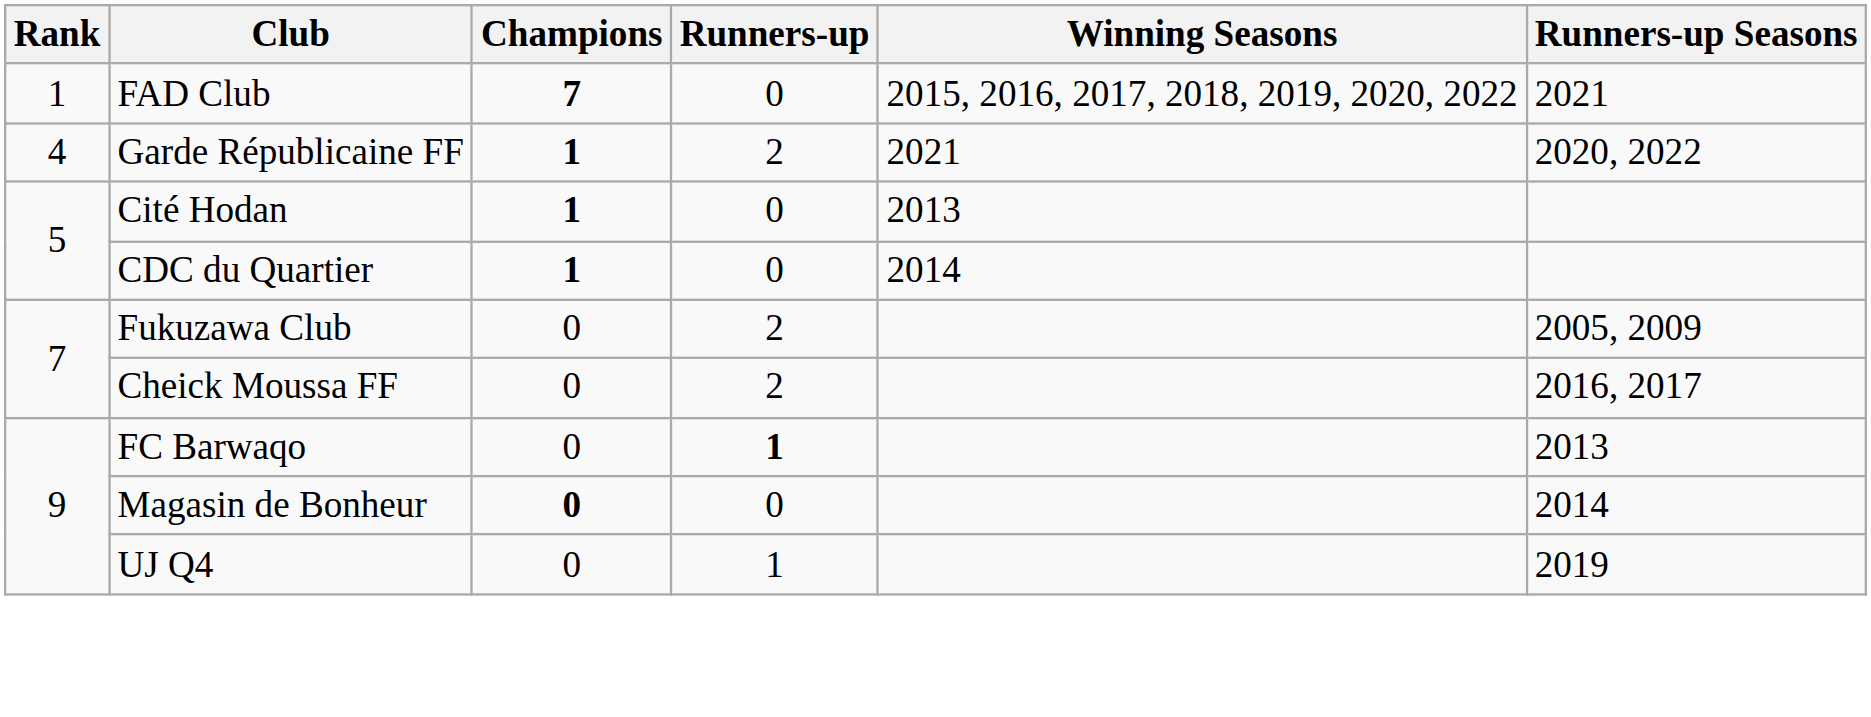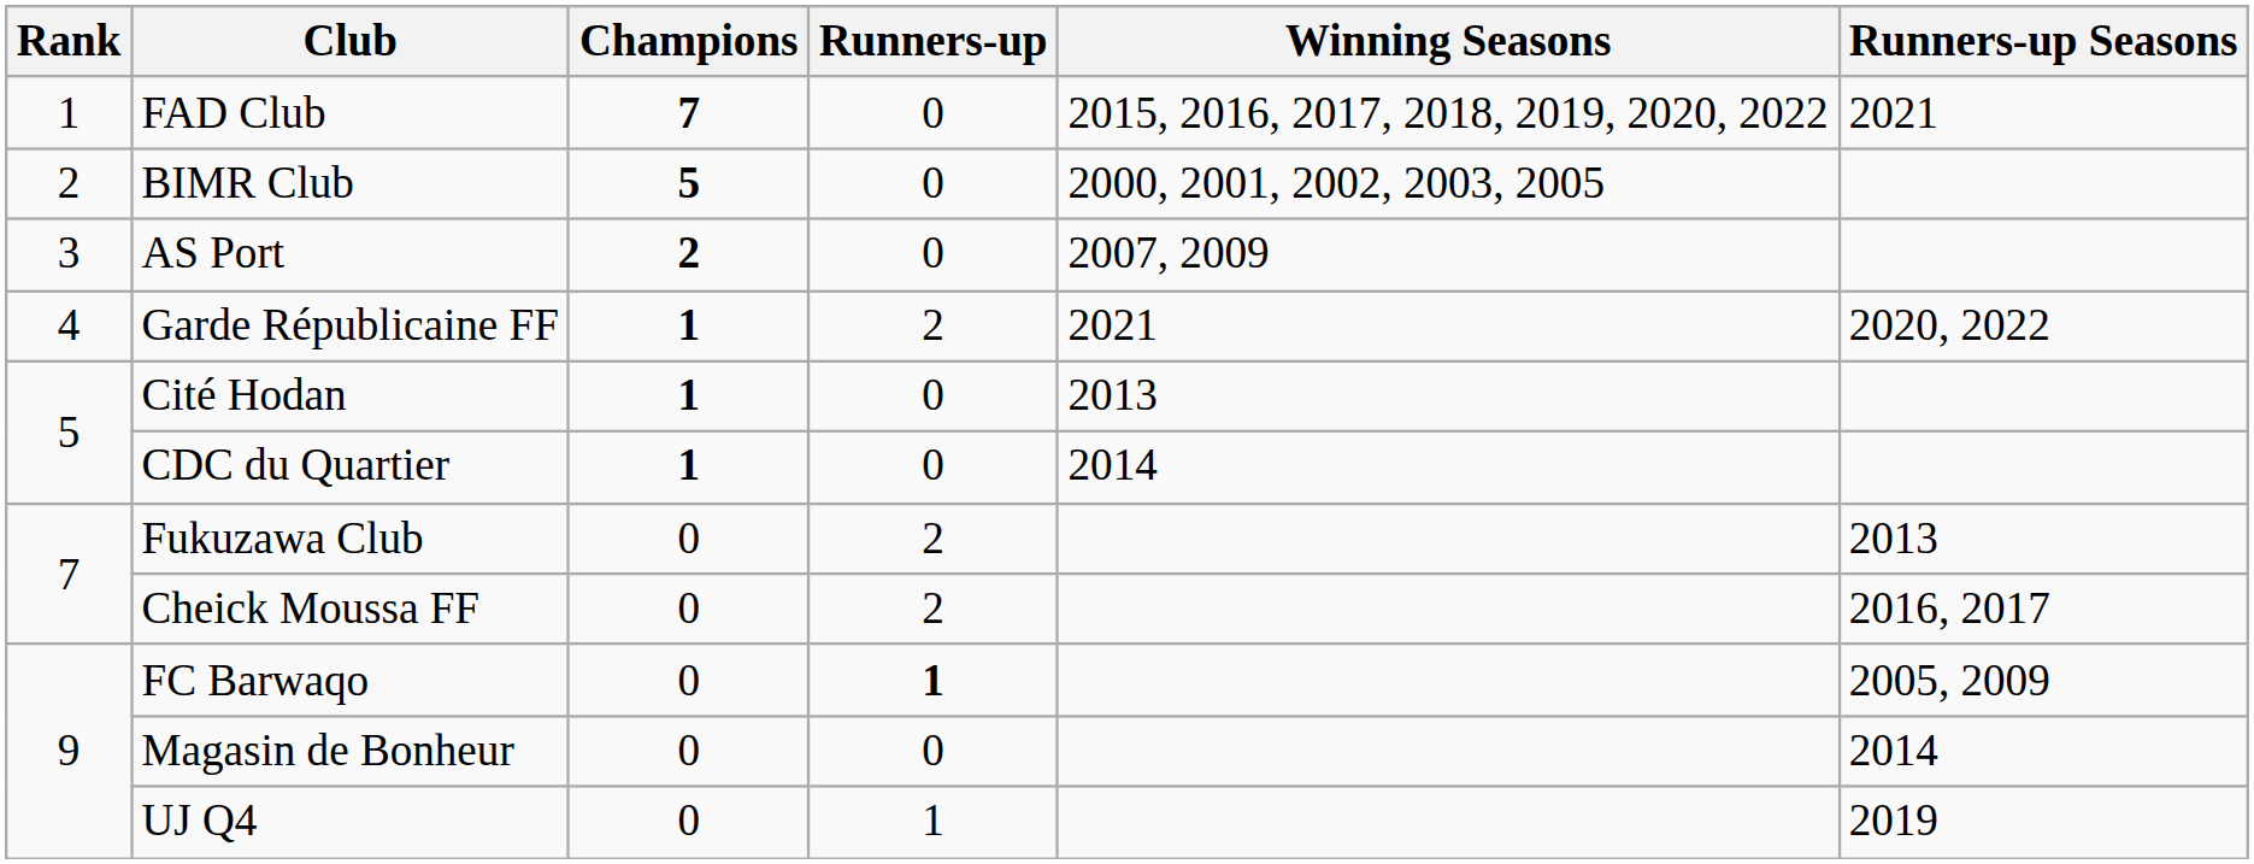 <table class="wikitable">
 <tr>
 <th>Rank</th>
 <th>Club</th>
 <th>Champions</th>
 <th>Runners-up</th>
 <th>Winning Seasons</th>
 <th>Runners-up Seasons</th>
 </tr>
 <tr>
 <td align=center>1</td>
 <td>FAD Club</td>
 <td align=center><strong>7</strong></td>
 <td align=center>0</td>
 <td>2015, 2016, 2017, 2018, 2019, 2020, 2022</td>
 <td>2021</td>
+</tr>
+<tr>
+<td align=center>2</td>
+<td>BIMR Club</td>
+<td align=center><strong>5</strong></td>
+<td align=center>0</td>
+<td>2000, 2001, 2002, 2003, 2005</td>
+<td></td>
+</tr>
+<tr>
+<td align=center>3</td>
+<td>AS Port</td>
+<td align=center><strong>2</strong></td>
+<td align=center>0</td>
+<td>2007, 2009</td>
+<td></td>
 </tr>
 <tr>
 <td align=center>4</td>
 <td>Garde Républicaine FF</td>
 <td align=center><strong>1</strong></td>
 <td align=center>2</td>
 <td>2021</td>
 <td>2020, 2022</td>
 </tr>
 <tr>
 <td align=center rowspan=2>5</td>
 <td>Cité Hodan</td>
 <td align=center><strong>1</strong></td>
 <td align=center>0</td>
 <td>2013</td>
 <td></td>
 </tr>
 <tr>
 <td>CDC du Quartier</td>
 <td align=center><strong>1</strong></td>
 <td align=center>0</td>
 <td>2014</td>
 <td></td>
 </tr>
 <tr>
 <td align=center rowspan=2>7</td>
 <td>Fukuzawa Club</td>
 <td align=center>0</td>
 <td align=center>2</td>
 <td></td>
-<td>2005, 2009</td>
+<td>2013</td>
 </tr>
 <tr>
 <td>Cheick Moussa FF</td>
 <td align=center>0</td>
 <td align=center>2</td>
 <td></td>
 <td>2016, 2017</td>
 </tr>
 <tr>
 <td align=center rowspan=3>9</td>
 <td>FC Barwaqo</td>
 <td align=center>0</td>
 <td align=center><strong>1</strong></td>
 <td></td>
-<td>2013</td>
+<td>2005, 2009</td>
 </tr>
 <tr>
 <td>Magasin de Bonheur</td>
-<td align=center><strong>0</strong></td>
+<td align=center>0</td>
 <td align=center>0</td>
 <td></td>
 <td>2014</td>
 </tr>
 <tr>
 <td>UJ Q4</td>
 <td align=center>0</td>
 <td align=center>1</td>
 <td></td>
 <td>2019</td>
 </tr>
 </table>
